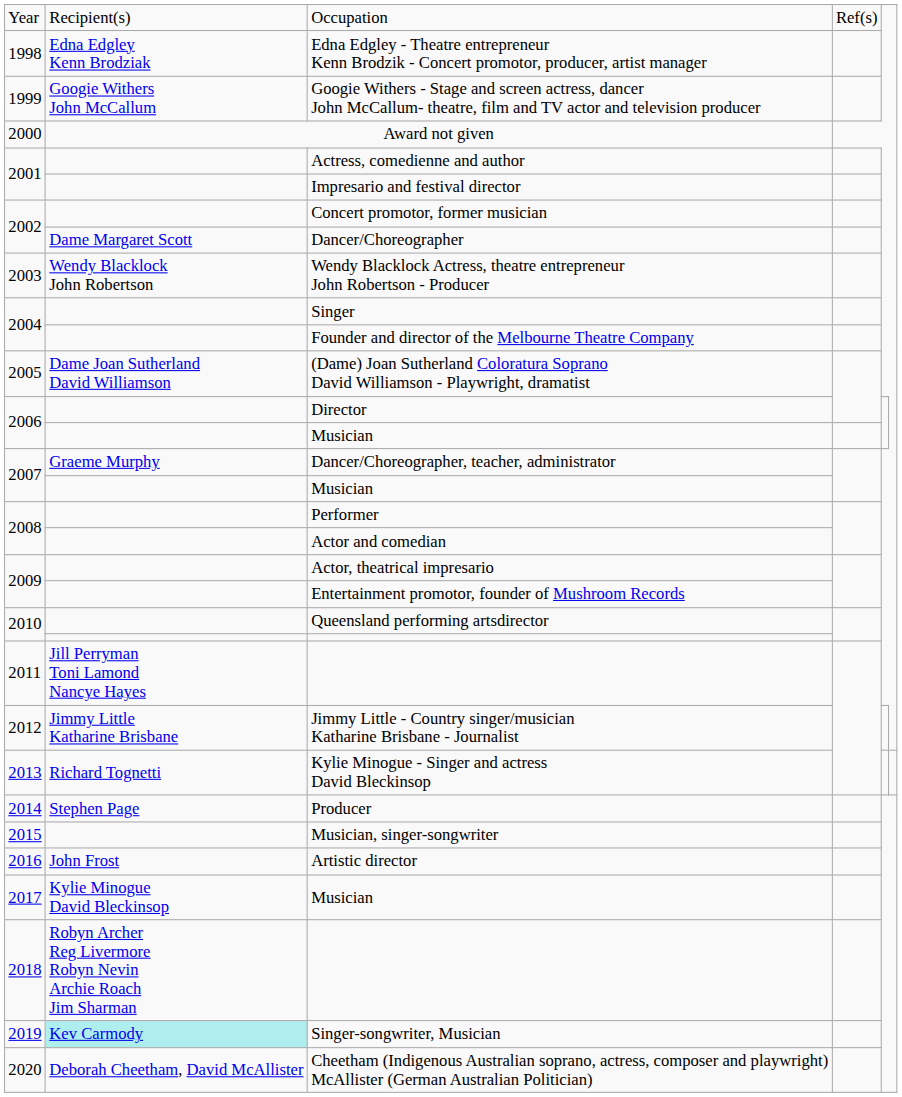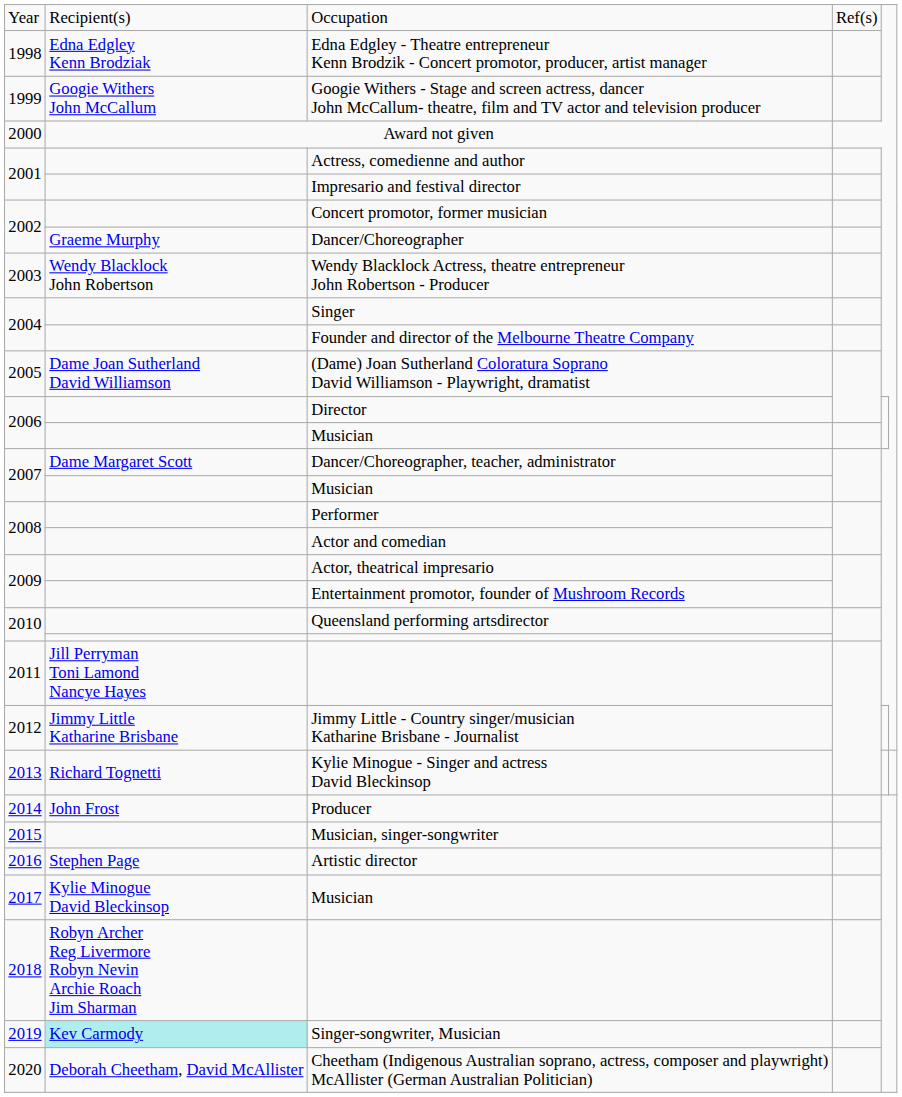 <table class="wikitable">
 <tr>
 <td>Year</td>
 <td>Recipient(s)</td>
 <td>Occupation</td>
 <td class=unsortable>Ref(s)</td>
 </tr>
 <tr>
 <td>1998</td>
 <td><a href='#'>Edna Edgley</a><br><a href='#'>Kenn Brodziak</a></td>
 <td>Edna Edgley - Theatre entrepreneur<br>Kenn Brodzik - Concert promotor, producer, artist manager</td>
 <td></td>
 </tr>
 <tr>
 <td>1999</td>
 <td><a href='#'>Googie Withers</a><br><a href='#'>John McCallum</a></td>
 <td>Googie Withers - Stage and screen actress, dancer<br>John McCallum- theatre, film and TV actor and television producer</td>
 <td></td>
 </tr>
 <tr>
 <td>2000</td>
 <td colspan="2" style="text-align:center;">Award not given</td>
 </tr>
 <tr>
 <td rowspan="2">2001</td>
 <td></td>
 <td>Actress, comedienne and author</td>
 <td></td>
 </tr>
 <tr>
 <td></td>
 <td>Impresario and festival director</td>
 <td></td>
 </tr>
 <tr>
 <td rowspan="2">2002</td>
 <td></td>
 <td>Concert promotor, former musician</td>
 <td></td>
 </tr>
 <tr>
-<td><a href='#'>Dame Margaret Scott</a></td>
+<td><a href='#'>Graeme Murphy</a></td>
 <td>Dancer/Choreographer</td>
 <td></td>
 </tr>
 <tr>
 <td>2003</td>
 <td><a href='#'>Wendy Blacklock</a><br>John Robertson</td>
 <td>Wendy Blacklock Actress, theatre entrepreneur<br>John Robertson - Producer</td>
 <td></td>
 </tr>
 <tr>
 <td rowspan="2">2004</td>
 <td></td>
 <td>Singer</td>
 <td></td>
 </tr>
 <tr>
 <td></td>
 <td>Founder and  director of the <a href='#'>Melbourne Theatre Company</a></td>
 <td></td>
 </tr>
 <tr>
 <td>2005</td>
 <td><a href='#'>Dame Joan Sutherland</a><br><a href='#'>David Williamson</a></td>
 <td>(Dame) Joan Sutherland <a href='#'>Coloratura Soprano</a><br>David Williamson - Playwright, dramatist</td>
 <td rowspan="2"></td>
 </tr>
 <tr>
 <td rowspan="2">2006</td>
 <td></td>
 <td>Director</td>
 <td rowspan="2"></td>
 </tr>
 <tr>
 <td></td>
 <td>Musician</td>
 </tr>
 <tr>
 <td rowspan="2">2007</td>
-<td><a href='#'>Graeme Murphy</a></td>
+<td><a href='#'>Dame Margaret Scott</a></td>
 <td>Dancer/Choreographer, teacher, administrator</td>
 <td rowspan="2"></td>
 </tr>
 <tr>
 <td></td>
 <td>Musician</td>
 </tr>
 <tr>
 <td rowspan="2">2008</td>
 <td></td>
 <td>Performer</td>
 <td rowspan="2"></td>
 </tr>
 <tr>
 <td></td>
 <td>Actor and comedian</td>
 </tr>
 <tr>
 <td rowspan="2">2009</td>
 <td></td>
 <td>Actor, theatrical impresario</td>
 <td rowspan="2"></td>
 </tr>
 <tr>
 <td></td>
 <td>Entertainment promotor, founder of <a href='#'>Mushroom Records</a></td>
 </tr>
 <tr>
 <td rowspan="2">2010</td>
 <td></td>
 <td>Queensland performing artsdirector</td>
 <td rowspan="2"></td>
 </tr>
 <tr>
 <td></td>
 </tr>
 <tr>
 <td>2011</td>
 <td><a href='#'>Jill Perryman</a><br><a href='#'>Toni Lamond</a><br><a href='#'>Nancye Hayes</a></td>
 <td></td>
 <td rowspan="3"></td>
 </tr>
 <tr>
 <td>2012</td>
 <td><a href='#'>Jimmy Little</a><br><a href='#'>Katharine Brisbane</a></td>
 <td>Jimmy Little - Country singer/musician<br>Katharine Brisbane - Journalist</td>
 <td><br></td>
 </tr>
 <tr>
 <td><a href='#'>2013</a></td>
 <td><a href='#'>Richard Tognetti</a></td>
 <td>Kylie Minogue - Singer and actress<br>David Bleckinsop</td>
 <td></td>
 <td></td>
 </tr>
 <tr>
 <td><a href='#'>2014</a></td>
-<td><a href='#'>Stephen Page</a></td>
+<td><a href='#'>John Frost</a></td>
 <td>Producer</td>
 <td></td>
 </tr>
 <tr>
 <td><a href='#'>2015</a></td>
 <td></td>
 <td>Musician, singer-songwriter</td>
 <td></td>
 </tr>
 <tr>
 <td><a href='#'>2016</a></td>
-<td><a href='#'>John Frost</a></td>
+<td><a href='#'>Stephen Page</a></td>
 <td>Artistic director</td>
 <td></td>
 </tr>
 <tr>
 <td><a href='#'>2017</a></td>
 <td><a href='#'>Kylie Minogue</a><br><a href='#'>David Bleckinsop</a></td>
 <td>Musician</td>
 <td></td>
 </tr>
 <tr>
 <td><a href='#'>2018</a></td>
 <td><a href='#'>Robyn Archer</a><br><a href='#'>Reg Livermore</a><br><a href='#'>Robyn Nevin</a><br><a href='#'>Archie Roach</a><br><a href='#'>Jim Sharman</a></td>
 <td></td>
 <td></td>
 </tr>
 <tr>
 <td><a href='#'>2019</a></td>
 <td style="background: paleturquoise;"><a href='#'>Kev Carmody</a></td>
 <td>Singer-songwriter, Musician</td>
 <td></td>
 </tr>
 <tr>
 <td>2020</td>
 <td><a href='#'>Deborah Cheetham</a>, <a href='#'>David McAllister</a></td>
 <td>Cheetham (Indigenous Australian soprano, actress, composer and playwright)<br>McAllister (German Australian Politician)</td>
 <td></td>
 </tr>
 </table>
